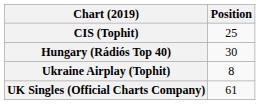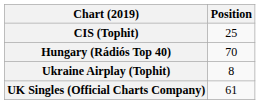 <table class="wikitable sortable plainrowheaders" style="text-align:center">
 <tr>
 <th scope="col">Chart (2019)</th>
 <th scope="col">Position</th>
 </tr>
 <tr>
 <th scope="row">CIS (Tophit)</th>
 <td>25</td>
 </tr>
 <tr>
 <th scope="row">Hungary (Rádiós Top 40)</th>
-<td>30</td>
+<td>70</td>
 </tr>
 <tr>
 <th scope="row">Ukraine Airplay (Tophit)</th>
 <td>8</td>
 </tr>
 <tr>
 <th scope="row">UK Singles (Official Charts Company)</th>
 <td>61</td>
 </tr>
 </table>
